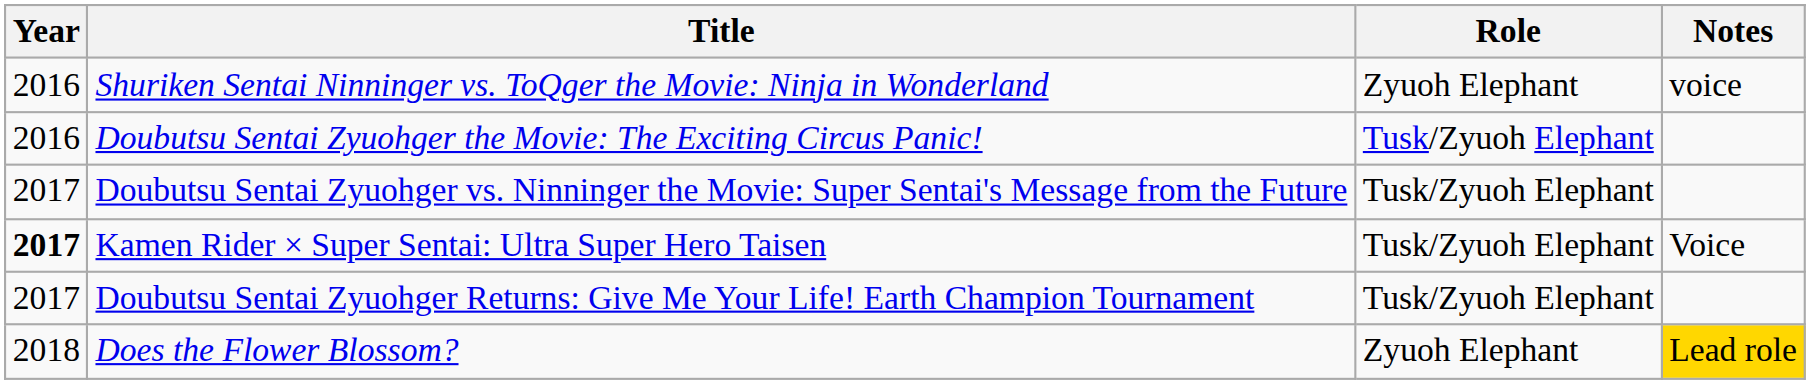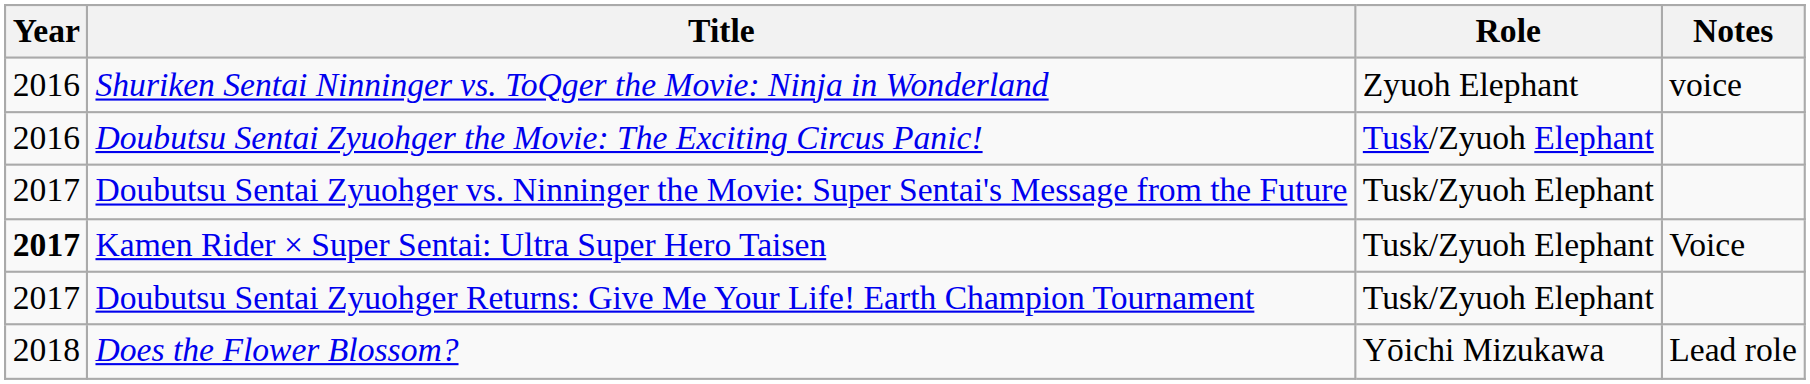 <table class="wikitable sortable">
 <tr>
 <th>Year</th>
 <th>Title</th>
 <th>Role</th>
 <th class="unsortable">Notes</th>
 </tr>
 <tr>
 <td>2016</td>
 <td><em><a href='#'>Shuriken Sentai Ninninger vs. ToQger the Movie: Ninja in Wonderland</a></em></td>
 <td>Zyuoh Elephant</td>
 <td>voice</td>
 </tr>
 <tr>
 <td>2016</td>
 <td><em><a href='#'>Doubutsu Sentai Zyuohger the Movie: The Exciting Circus Panic!</a></em></td>
 <td><a href='#'>Tusk</a>/Zyuoh <a href='#'>Elephant</a></td>
 <td></td>
 </tr>
 <tr>
 <td>2017</td>
 <td><a href='#'>Doubutsu Sentai Zyuohger vs. Ninninger the Movie: Super Sentai's Message from the Future</a></td>
 <td>Tusk/Zyuoh Elephant</td>
 <td></td>
 </tr>
 <tr>
 <td><strong>2017</strong></td>
 <td><a href='#'>Kamen Rider × Super Sentai: Ultra Super Hero Taisen</a></td>
 <td>Tusk/Zyuoh Elephant</td>
 <td>Voice</td>
 </tr>
 <tr>
 <td>2017</td>
 <td><a href='#'>Doubutsu Sentai Zyuohger Returns: Give Me Your Life! Earth Champion Tournament</a></td>
 <td>Tusk/Zyuoh Elephant</td>
 <td></td>
 </tr>
 <tr>
 <td>2018</td>
 <td><em><a href='#'>Does the Flower Blossom?</a></em></td>
-<td>Zyuoh Elephant</td>
-<td style="background: gold;">Lead role</td>
+<td>Yōichi Mizukawa</td>
+<td>Lead role</td>
 </tr>
 </table>
